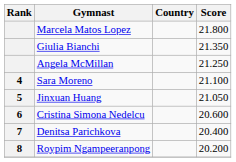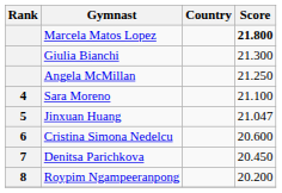 <table class="wikitable sortable">
 <tr>
 <th>Rank</th>
 <th>Gymnast</th>
 <th>Country</th>
 <th>Score</th>
 </tr>
 <tr>
 <th></th>
 <td><a href='#'>Marcela Matos Lopez</a></td>
 <td></td>
-<td>21.800</td>
+<td><strong>21.800</strong></td>
 </tr>
 <tr>
 <th></th>
 <td><a href='#'>Giulia Bianchi</a></td>
 <td></td>
-<td>21.350</td>
+<td>21.300</td>
 </tr>
 <tr>
 <th></th>
 <td><a href='#'>Angela McMillan</a></td>
 <td></td>
 <td>21.250</td>
 </tr>
 <tr>
 <th>4</th>
 <td><a href='#'>Sara Moreno</a></td>
 <td></td>
 <td>21.100</td>
 </tr>
 <tr>
 <th>5</th>
 <td><a href='#'>Jinxuan Huang</a></td>
 <td></td>
-<td>21.050</td>
+<td>21.047</td>
 </tr>
 <tr>
 <th>6</th>
 <td><a href='#'>Cristina Simona Nedelcu</a></td>
 <td></td>
 <td>20.600</td>
 </tr>
 <tr>
 <th>7</th>
 <td><a href='#'>Denitsa Parichkova</a></td>
 <td></td>
-<td>20.400</td>
+<td>20.450</td>
 </tr>
 <tr>
 <th>8</th>
 <td><a href='#'>Roypim Ngampeeranpong</a></td>
 <td></td>
 <td>20.200</td>
 </tr>
 <tr>
 </tr>
 </table>
